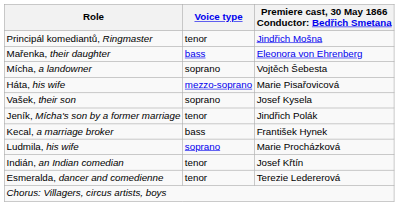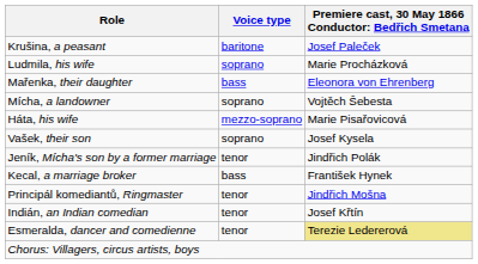 <table class="wikitable">
 <tr>
 <th>Role</th>
 <th><a href='#'>Voice type</a></th>
 <th>Premiere cast, 30 May 1866<br>Conductor: <a href='#'>Bedřich Smetana</a></th>
 </tr>
 <tr>
-<td>Principál komediantů, <em>Ringmaster</em></td>
-<td>tenor</td>
-<td><a href='#'>Jindřich Mošna</a></td>
+<td>Krušina, <em>a peasant</em></td>
+<td><a href='#'>baritone</a></td>
+<td><a href='#'>Josef Paleček</a></td>
+</tr>
+<tr>
+<td>Ludmila, <em>his wife</em></td>
+<td><a href='#'>soprano</a></td>
+<td>Marie Procházková</td>
 </tr>
 <tr>
 <td>Mařenka, <em>their daughter</em></td>
 <td><a href='#'>bass</a></td>
 <td><a href='#'>Eleonora von Ehrenberg</a></td>
 </tr>
 <tr>
 <td>Mícha, <em>a landowner</em></td>
 <td>soprano</td>
 <td>Vojtěch Šebesta</td>
 </tr>
 <tr>
 <td>Háta, <em>his wife</em></td>
 <td><a href='#'>mezzo-soprano</a></td>
 <td>Marie Pisařovicová</td>
 </tr>
 <tr>
 <td>Vašek, <em>their son</em></td>
 <td>soprano</td>
 <td>Josef Kysela</td>
 </tr>
 <tr>
 <td>Jeník, <em>Mícha's son by a former marriage</em></td>
 <td>tenor</td>
 <td>Jindřich Polák</td>
 </tr>
 <tr>
 <td>Kecal, <em>a marriage broker</em></td>
 <td>bass</td>
 <td>František Hynek</td>
 </tr>
 <tr>
-<td>Ludmila, <em>his wife</em></td>
-<td><a href='#'>soprano</a></td>
-<td>Marie Procházková</td>
+<td>Principál komediantů, <em>Ringmaster</em></td>
+<td>tenor</td>
+<td><a href='#'>Jindřich Mošna</a></td>
 </tr>
 <tr>
 <td>Indián, <em>an Indian comedian</em></td>
 <td>tenor</td>
 <td>Josef Křtín</td>
 </tr>
 <tr>
 <td>Esmeralda, <em>dancer and comedienne</em></td>
 <td>tenor</td>
-<td>Terezie Ledererová</td>
+<td style="background: khaki;">Terezie Ledererová</td>
 </tr>
 <tr>
 <td colspan="3"><em>Chorus: Villagers, circus artists, boys</em></td>
 </tr>
 </table>
